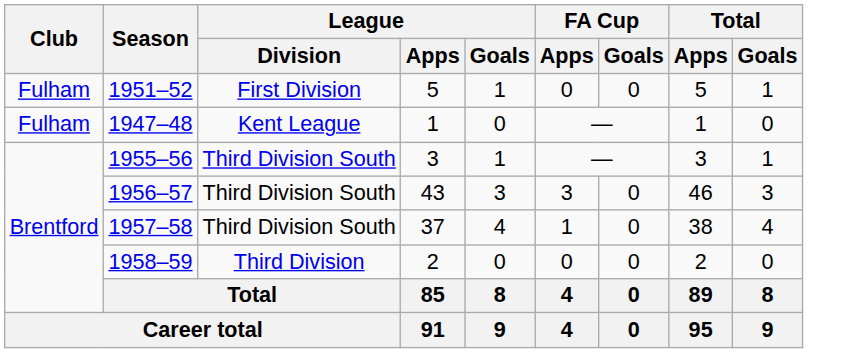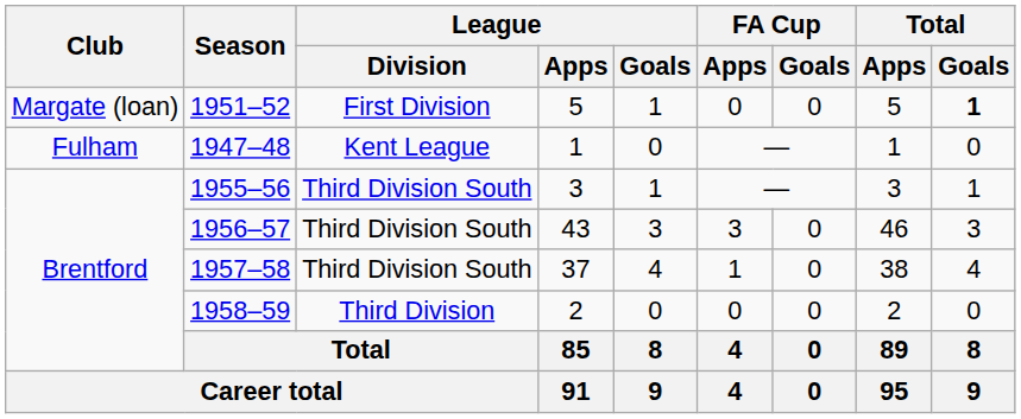 <table class="wikitable" style="text-align: center;">
 <tr>
 <th rowspan="2">Club</th>
 <th rowspan="2">Season</th>
 <th colspan="3">League</th>
 <th colspan="2">FA Cup</th>
 <th colspan="2">Total</th>
 </tr>
 <tr>
 <th>Division</th>
 <th>Apps</th>
 <th>Goals</th>
 <th>Apps</th>
 <th>Goals</th>
 <th>Apps</th>
 <th>Goals</th>
 </tr>
 <tr>
-<td><a href='#'>Fulham</a></td>
+<td><a href='#'>Margate</a> (loan)</td>
 <td><a href='#'>1951–52</a></td>
 <td><a href='#'>First Division</a></td>
 <td>5</td>
 <td>1</td>
 <td>0</td>
 <td>0</td>
 <td>5</td>
-<td>1</td>
+<td><strong>1</strong></td>
 </tr>
 <tr>
 <td><a href='#'>Fulham</a></td>
 <td><a href='#'>1947–48</a></td>
 <td><a href='#'>Kent League</a></td>
 <td>1</td>
 <td>0</td>
 <td colspan="2">—</td>
 <td>1</td>
 <td>0</td>
 </tr>
 <tr>
 <td rowspan="5"><a href='#'>Brentford</a></td>
 <td><a href='#'>1955–56</a></td>
 <td><a href='#'>Third Division South</a></td>
 <td>3</td>
 <td>1</td>
 <td colspan="2">—</td>
 <td>3</td>
 <td>1</td>
 </tr>
 <tr>
 <td><a href='#'>1956–57</a></td>
 <td>Third Division South</td>
 <td>43</td>
 <td>3</td>
 <td>3</td>
 <td>0</td>
 <td>46</td>
 <td>3</td>
 </tr>
 <tr>
 <td><a href='#'>1957–58</a></td>
 <td>Third Division South</td>
 <td>37</td>
 <td>4</td>
 <td>1</td>
 <td>0</td>
 <td>38</td>
 <td>4</td>
 </tr>
 <tr>
 <td><a href='#'>1958–59</a></td>
 <td><a href='#'>Third Division</a></td>
 <td>2</td>
 <td>0</td>
 <td>0</td>
 <td>0</td>
 <td>2</td>
 <td>0</td>
 </tr>
 <tr>
 <th colspan="2">Total</th>
 <th>85</th>
 <th>8</th>
 <th>4</th>
 <th>0</th>
 <th>89</th>
 <th>8</th>
 </tr>
 <tr>
 <th colspan="3">Career total</th>
 <th>91</th>
 <th>9</th>
 <th>4</th>
 <th>0</th>
 <th>95</th>
 <th>9</th>
 </tr>
 </table>
